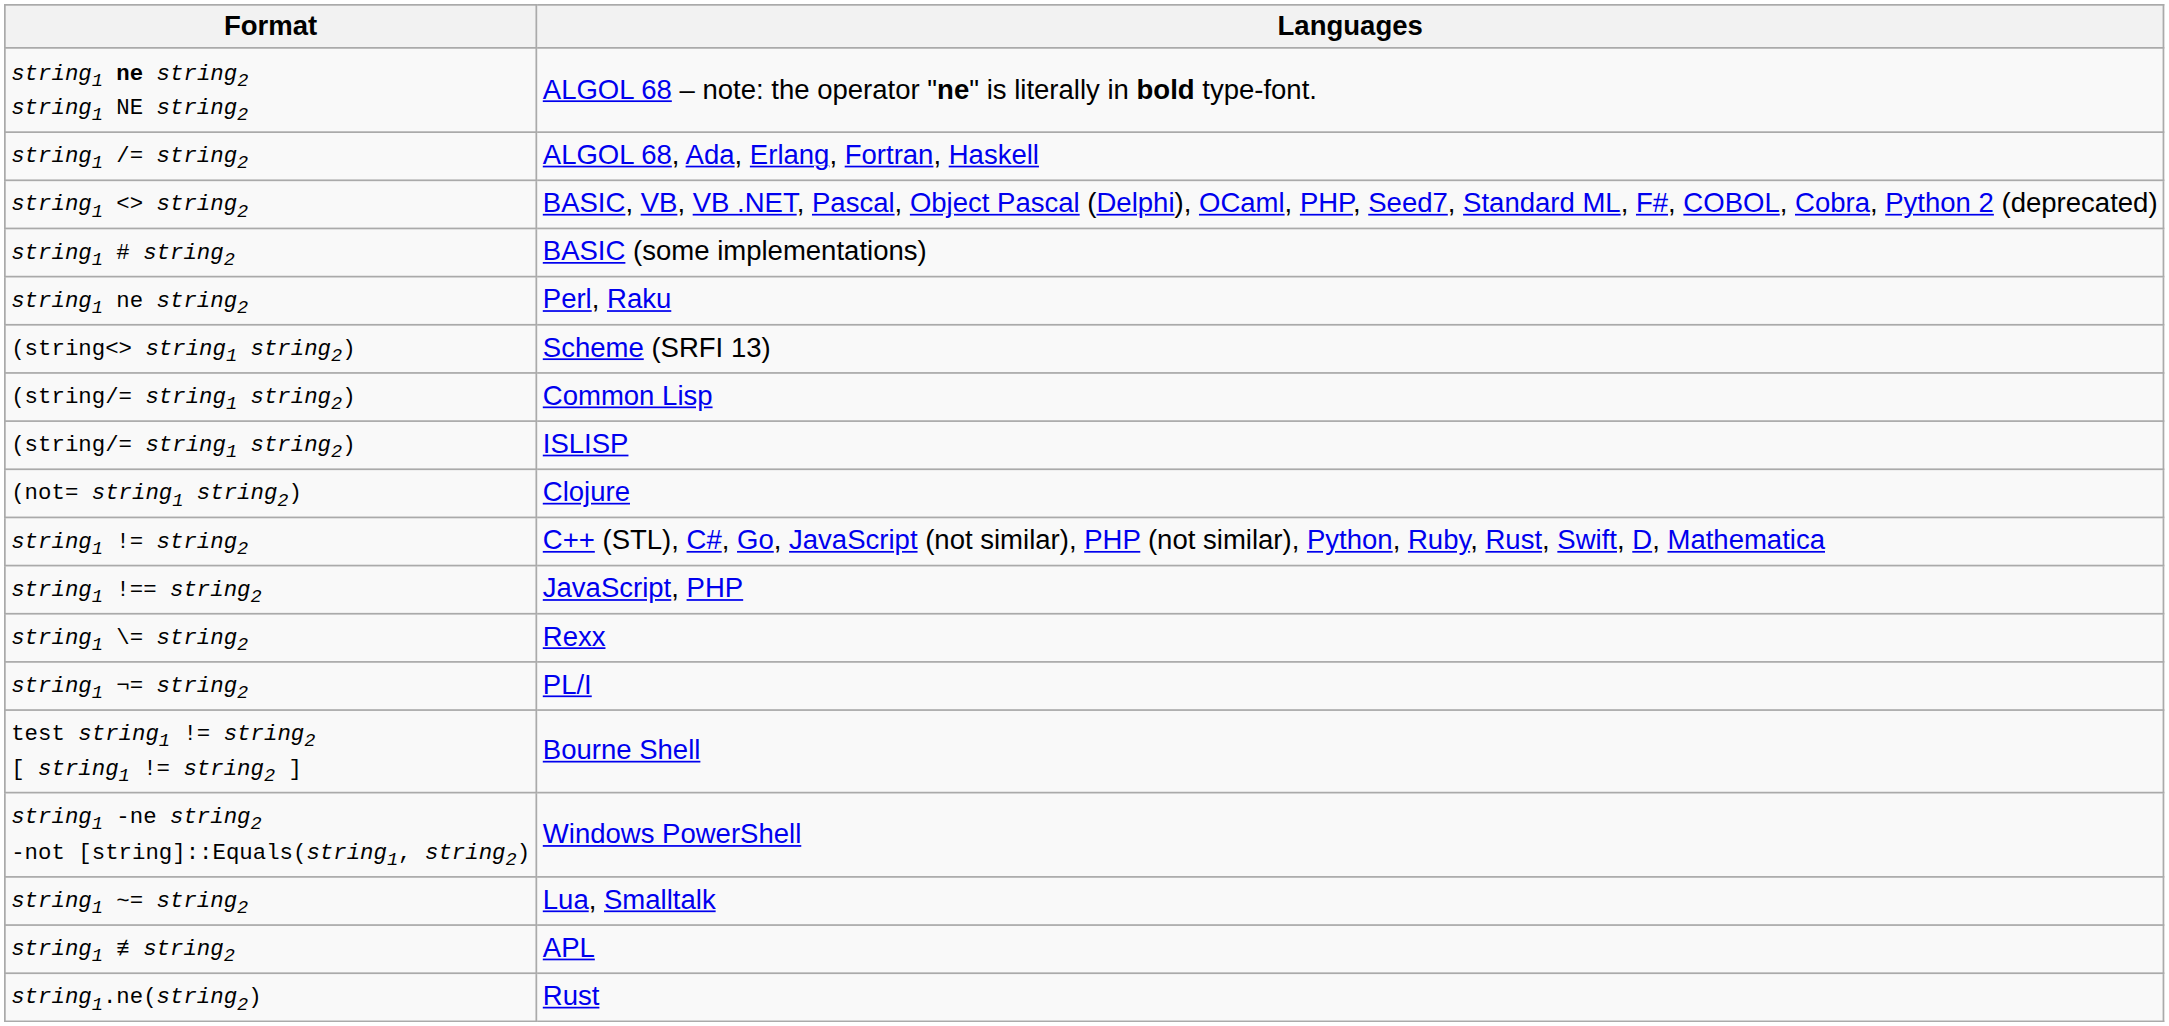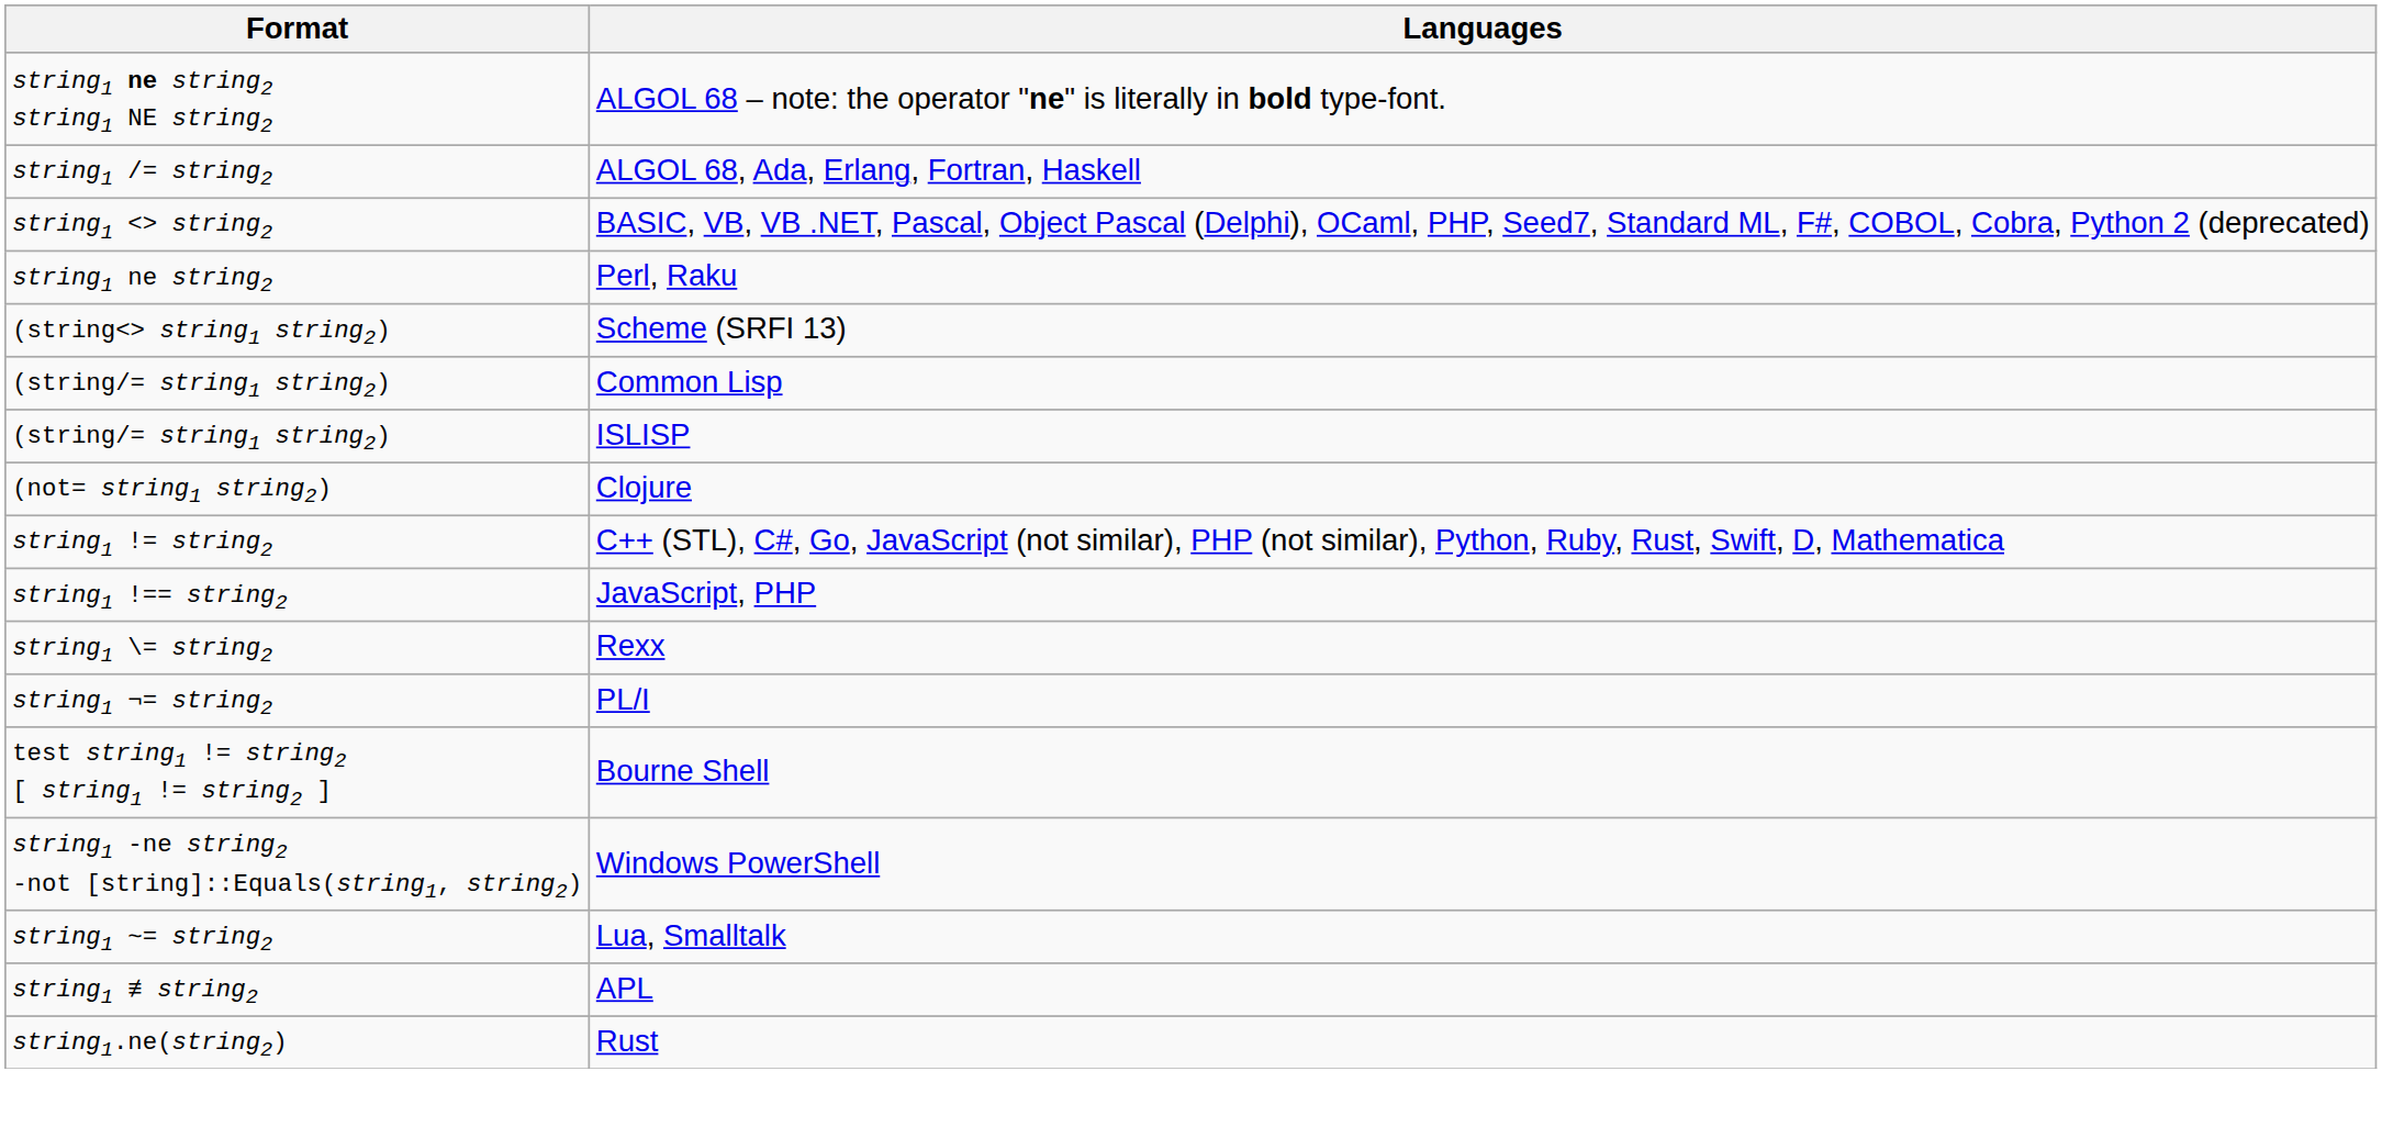 <table class="wikitable sortable">
 <tr style="text-align:left;">
 <th>Format</th>
 <th>Languages</th>
 </tr>
 <tr>
 <td><code><em>string<sub>1</sub></em> <strong>ne</strong> <em>string<sub>2</sub></em></code><br><code><em>string<sub>1</sub></em> NE <em>string<sub>2</sub></em></code></td>
 <td><a href='#'>ALGOL 68</a> – note: the operator "<strong>ne</strong>" is literally in <strong>bold</strong> type-font.</td>
 </tr>
 <tr>
 <td><code><em>string<sub>1</sub></em> /= <em>string<sub>2</sub></em></code></td>
 <td><a href='#'>ALGOL 68</a>, <a href='#'>Ada</a>, <a href='#'>Erlang</a>, <a href='#'>Fortran</a>, <a href='#'>Haskell</a></td>
 </tr>
 <tr>
 <td><code><em>string<sub>1</sub></em> <> <em>string<sub>2</sub></em></code></td>
 <td><a href='#'>BASIC</a>, <a href='#'>VB</a>, <a href='#'>VB .NET</a>, <a href='#'>Pascal</a>, <a href='#'>Object Pascal</a> (<a href='#'>Delphi</a>), <a href='#'>OCaml</a>, <a href='#'>PHP</a>, <a href='#'>Seed7</a>, <a href='#'>Standard ML</a>, <a href='#'>F#</a>, <a href='#'>COBOL</a>, <a href='#'>Cobra</a>, <a href='#'>Python 2</a> (deprecated)</td>
-</tr>
-<tr>
-<td><code><em>string<sub>1</sub></em> # <em>string<sub>2</sub></em></code></td>
-<td><a href='#'>BASIC</a> (some implementations)</td>
 </tr>
 <tr>
 <td><code><em>string<sub>1</sub></em> ne <em>string<sub>2</sub></em></code></td>
 <td><a href='#'>Perl</a>, <a href='#'>Raku</a></td>
 </tr>
 <tr>
 <td><code>(string<> <em>string<sub>1</sub></em> <em>string<sub>2</sub></em>)</code></td>
 <td><a href='#'>Scheme</a> (SRFI 13)</td>
 </tr>
 <tr>
 <td><code>(string/= <em>string<sub>1</sub></em> <em>string<sub>2</sub></em>)</code></td>
 <td><a href='#'>Common Lisp</a></td>
 </tr>
 <tr>
 <td><code>(string/= <em>string<sub>1</sub></em> <em>string<sub>2</sub></em>)</code></td>
 <td><a href='#'>ISLISP</a></td>
 </tr>
 <tr>
 <td><code>(not= <em>string<sub>1</sub></em> <em>string<sub>2</sub></em>)</code></td>
 <td><a href='#'>Clojure</a></td>
 </tr>
 <tr>
 <td><code><em>string<sub>1</sub></em> != <em>string<sub>2</sub></em></code></td>
 <td><a href='#'>C++</a> (STL), <a href='#'>C#</a>, <a href='#'>Go</a>, <a href='#'>JavaScript</a> (not similar), <a href='#'>PHP</a> (not similar), <a href='#'>Python</a>, <a href='#'>Ruby</a>, <a href='#'>Rust</a>, <a href='#'>Swift</a>, <a href='#'>D</a>, <a href='#'>Mathematica</a></td>
 </tr>
 <tr>
 <td><code><em>string<sub>1</sub></em> !== <em>string<sub>2</sub></em></code></td>
 <td><a href='#'>JavaScript</a>, <a href='#'>PHP</a></td>
 </tr>
 <tr>
 <td><code><em>string<sub>1</sub></em> \= <em>string<sub>2</sub></em></code></td>
 <td><a href='#'>Rexx</a></td>
 </tr>
 <tr>
 <td><code><em>string<sub>1</sub></em> ¬= <em>string<sub>2</sub></em></code></td>
 <td><a href='#'>PL/I</a></td>
 </tr>
 <tr>
 <td><code>test <em>string<sub>1</sub></em> != <em>string<sub>2</sub></em></code><br><code>[ <em>string<sub>1</sub></em> != <em>string<sub>2</sub></em> ]</code></td>
 <td><a href='#'>Bourne Shell</a></td>
 </tr>
 <tr>
 <td><code><em>string<sub>1</sub></em> -ne <em>string<sub>2</sub></em></code><br><code>-not [string]::Equals(<em>string<sub>1</sub></em>, <em>string<sub>2</sub></em>)</code></td>
 <td><a href='#'>Windows PowerShell</a></td>
 </tr>
 <tr>
 <td><code><em>string<sub>1</sub></em> ~= <em>string<sub>2</sub></em></code></td>
 <td><a href='#'>Lua</a>, <a href='#'>Smalltalk</a></td>
 </tr>
 <tr>
 <td><code><em>string<sub>1</sub></em> ≢ <em>string<sub>2</sub></em></code></td>
 <td><a href='#'>APL</a></td>
 </tr>
 <tr>
 <td><code><em>string<sub>1</sub></em>.ne(<em>string<sub>2</sub></em>)</code></td>
 <td><a href='#'>Rust</a></td>
 </tr>
 </table>
